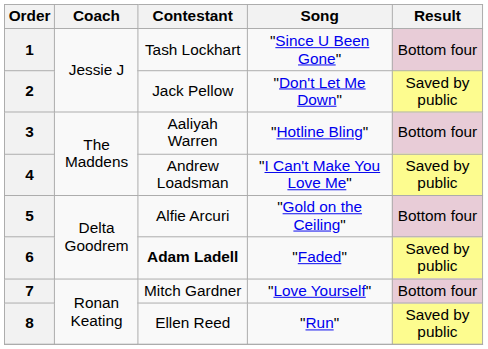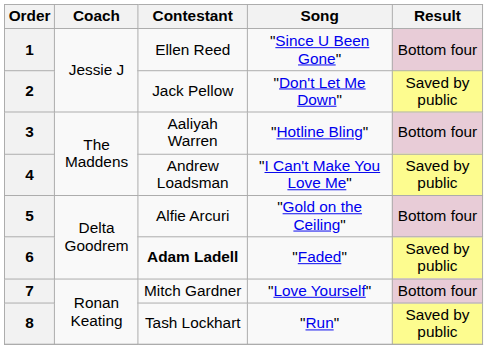 <table class="wikitable" style="text-align:center; width:80%;">
 <tr>
 <th width="1%">Order</th>
 <th width="10%">Coach</th>
 <th width="17%">Contestant</th>
 <th width="24%">Song</th>
 <th width="15%">Result</th>
 </tr>
 <tr>
 <th scope="row">1</th>
 <td rowspan="2">Jessie J</td>
-<td>Tash Lockhart</td>
+<td>Ellen Reed</td>
 <td>"<a href='#'>Since U Been Gone</a>"</td>
 <td style="background:#E8CCD7">Bottom four</td>
 </tr>
 <tr>
 <th scope="row">2</th>
 <td>Jack Pellow</td>
 <td>"<a href='#'>Don't Let Me Down</a>"</td>
 <td bgcolor="#fdfc8f">Saved by public</td>
 </tr>
 <tr>
 <th scope="row">3</th>
 <td rowspan="2">The Maddens</td>
 <td>Aaliyah Warren</td>
 <td>"<a href='#'>Hotline Bling</a>"</td>
 <td style="background:#E8CCD7">Bottom four</td>
 </tr>
 <tr>
 <th scope="row">4</th>
 <td>Andrew Loadsman</td>
 <td>"<a href='#'>I Can't Make You Love Me</a>"</td>
 <td bgcolor="#fdfc8f">Saved by public</td>
 </tr>
 <tr>
 <th scope="row">5</th>
 <td rowspan="2">Delta Goodrem</td>
 <td>Alfie Arcuri</td>
 <td>"<a href='#'>Gold on the Ceiling</a>"</td>
 <td style="background:#E8CCD7">Bottom four</td>
 </tr>
 <tr>
 <th scope="row">6</th>
 <td><strong>Adam Ladell</strong></td>
 <td>"<a href='#'>Faded</a>"</td>
 <td bgcolor="#fdfc8f">Saved by public</td>
 </tr>
 <tr>
 <th scope="row">7</th>
 <td rowspan="2">Ronan Keating</td>
 <td>Mitch Gardner</td>
 <td>"<a href='#'>Love Yourself</a>"</td>
 <td style="background:#E8CCD7">Bottom four</td>
 </tr>
 <tr>
 <th scope="row">8</th>
-<td>Ellen Reed</td>
+<td>Tash Lockhart</td>
 <td>"<a href='#'>Run</a>"</td>
 <td bgcolor="#fdfc8f">Saved by public</td>
 </tr>
 <tr>
 </tr>
 </table>
